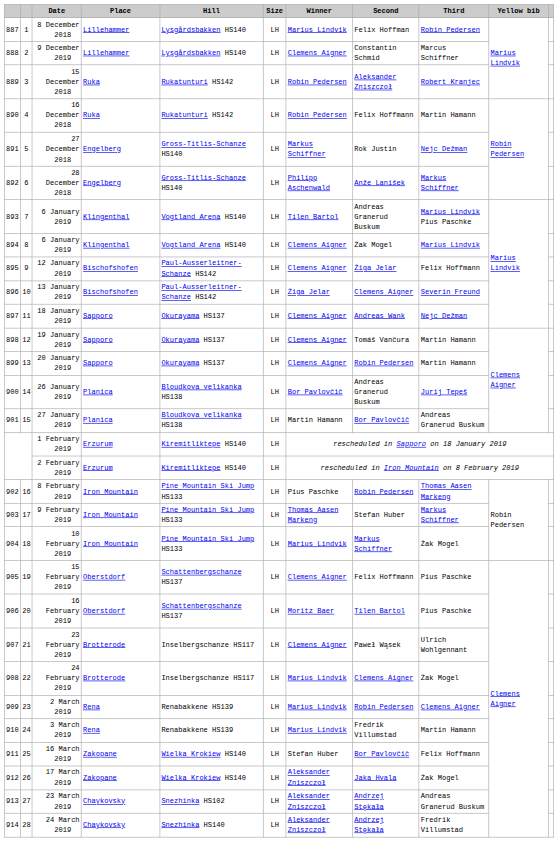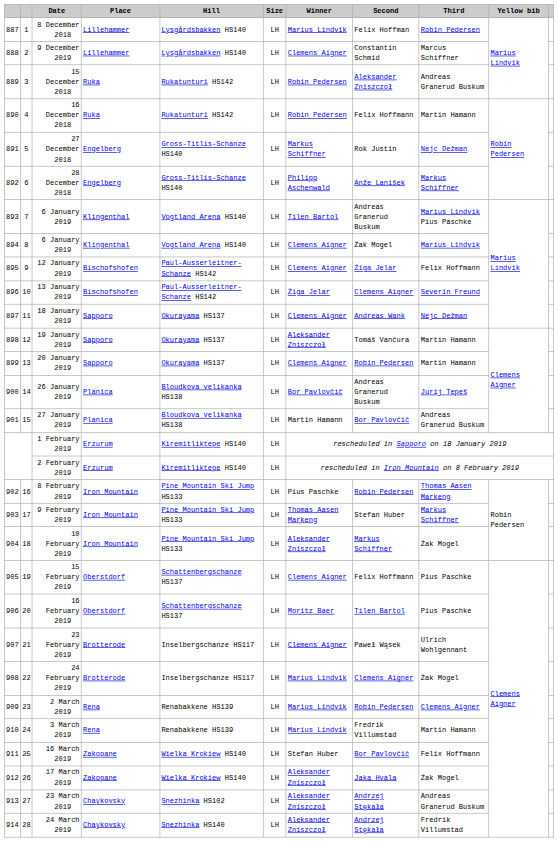 <table class="wikitable plainrowheaders" style="background:#fff; font-size:86%; line-height:16px; border:grey solid 1px; border-collapse:collapse;">
 <tr style="background:#ccc; text-align:center;">
 <th scope="col" style="background:#ccc; width=25 px;"></th>
 <th scope="col" style="background:#ccc; width=30 px;"></th>
 <th scope="col" style="background:#ccc; width:120px;">Date</th>
 <th scope="col" style="background:#ccc; width:200px;">Place</th>
 <th scope="col" style="background:#ccc; width:240px;">Hill</th>
 <th scope="col" style="background:#ccc; width:40px;">Size</th>
 <th scope="col" style="background:#ccc; width:185px;">Winner</th>
 <th scope="col" style="background:#ccc; width:185px;">Second</th>
 <th scope="col" style="background:#ccc; width:185px;">Third</th>
 <th scope="col" style="background:#ccc; width:180px;">Yellow bib</th>
 <th scope="col" style="background:#ccc; width:10px;"></th>
 </tr>
 <tr>
 <td align=center>887</td>
 <td align=center>1</td>
 <td align=right>8 December 2018  </td>
 <td> <a href='#'>Lillehammer</a></td>
 <td><a href='#'>Lysgårdsbakken</a> HS140</td>
 <td align=center>LH</td>
 <td> <a href='#'>Marius Lindvik</a></td>
 <td> Felix Hoffman</td>
 <td> <a href='#'>Robin Pedersen</a></td>
 <td rowspan=3> <a href='#'>Marius Lindvik</a></td>
 <td></td>
 </tr>
 <tr>
 <td align=center>888</td>
 <td align=center>2</td>
 <td align=right>9 December 2019  </td>
 <td> <a href='#'>Lillehammer</a></td>
 <td><a href='#'>Lysgårdsbakken</a> HS140</td>
 <td align=center>LH</td>
 <td> <a href='#'>Clemens Aigner</a></td>
 <td> Constantin Schmid</td>
 <td> Marcus Schiffner</td>
 <td></td>
 </tr>
 <tr>
 <td align=center>889</td>
 <td align=center>3</td>
 <td align=right>15 December 2018  </td>
 <td> <a href='#'>Ruka</a></td>
 <td><a href='#'>Rukatunturi</a> HS142</td>
 <td align=center>LH</td>
 <td> <a href='#'>Robin Pedersen</a></td>
 <td> <a href='#'>Aleksander Zniszczoł</a></td>
-<td> <a href='#'>Robert Kranjec</a></td>
+<td> Andreas Granerud Buskum</td>
 <td></td>
 </tr>
 <tr>
 <td align=center>890</td>
 <td align=center>4</td>
 <td align=right>16 December 2018  </td>
 <td> <a href='#'>Ruka</a></td>
 <td><a href='#'>Rukatunturi</a> HS142</td>
 <td align=center>LH</td>
 <td> <a href='#'>Robin Pedersen</a></td>
 <td> Felix Hoffmann</td>
 <td> Martin Hamann</td>
 <td rowspan=3> <a href='#'>Robin Pedersen</a></td>
 <td></td>
 </tr>
 <tr>
 <td align=center>891</td>
 <td align=center>5</td>
 <td align=right>27 December 2018  </td>
 <td> <a href='#'>Engelberg</a></td>
 <td><a href='#'>Gross-Titlis-Schanze</a> HS140</td>
 <td align=center>LH</td>
 <td> <a href='#'>Markus Schiffner</a></td>
 <td> Rok Justin</td>
 <td> <a href='#'>Nejc Dežman</a></td>
 <td></td>
 </tr>
 <tr>
 <td align=center>892</td>
 <td align=center>6</td>
 <td align=right>28 December 2018  </td>
 <td> <a href='#'>Engelberg</a></td>
 <td><a href='#'>Gross-Titlis-Schanze</a> HS140</td>
 <td align=center>LH</td>
 <td> <a href='#'>Philipp Aschenwald</a></td>
 <td> <a href='#'>Anže Lanišek</a></td>
 <td> <a href='#'>Markus Schiffner</a></td>
 <td></td>
 </tr>
 <tr>
 <td align=center>893</td>
 <td align=center>7</td>
 <td align=right>6 January 2019  </td>
 <td> <a href='#'>Klingenthal</a></td>
 <td><a href='#'>Vogtland Arena</a> HS140</td>
 <td align=center>LH</td>
 <td> <a href='#'>Tilen Bartol</a></td>
 <td> Andreas Granerud Buskum</td>
 <td> <a href='#'>Marius Lindvik</a><br> Pius Paschke</td>
 <td rowspan=5> <a href='#'>Marius Lindvik</a></td>
 <td></td>
 </tr>
 <tr>
 <td align=center>894</td>
 <td align=center>8</td>
 <td align=right>6 January 2019  </td>
 <td> <a href='#'>Klingenthal</a></td>
 <td><a href='#'>Vogtland Arena</a> HS140</td>
 <td align=center>LH</td>
 <td> <a href='#'>Clemens Aigner</a></td>
 <td> Žak Mogel</td>
 <td> <a href='#'>Marius Lindvik</a></td>
 <td></td>
 </tr>
 <tr>
 <td align=center>895</td>
 <td align=center>9</td>
 <td align=right>12 January 2019  </td>
 <td> <a href='#'>Bischofshofen</a></td>
 <td><a href='#'>Paul-Ausserleitner-Schanze</a> HS142</td>
 <td align=center>LH</td>
 <td> <a href='#'>Clemens Aigner</a></td>
 <td> <a href='#'>Žiga Jelar</a></td>
 <td> Felix Hoffmann</td>
 <td></td>
 </tr>
 <tr>
 <td align=center>896</td>
 <td align=center>10</td>
 <td align=right>13 January 2019  </td>
 <td> <a href='#'>Bischofshofen</a></td>
 <td><a href='#'>Paul-Ausserleitner-Schanze</a> HS142</td>
 <td align=center>LH</td>
 <td> <a href='#'>Žiga Jelar</a></td>
 <td> <a href='#'>Clemens Aigner</a></td>
 <td> <a href='#'>Severin Freund</a></td>
 <td></td>
 </tr>
 <tr>
 <td align=center>897</td>
 <td align=center>11</td>
 <td align=right>18 January 2019  </td>
 <td> <a href='#'>Sapporo</a></td>
 <td><a href='#'>Okurayama</a> HS137</td>
 <td align=center>LH</td>
 <td> <a href='#'>Clemens Aigner</a></td>
 <td> <a href='#'>Andreas Wank</a></td>
 <td> <a href='#'>Nejc Dežman</a></td>
 <td></td>
 </tr>
 <tr>
 <td align=center>898</td>
 <td align=center>12</td>
 <td align=right>19 January 2019  </td>
 <td> <a href='#'>Sapporo</a></td>
 <td><a href='#'>Okurayama</a> HS137</td>
 <td align=center>LH</td>
-<td> <a href='#'>Clemens Aigner</a></td>
+<td> <a href='#'>Aleksander Zniszczoł</a></td>
 <td> Tomáš Vančura</td>
 <td> Martin Hamann</td>
 <td rowspan=4> <a href='#'>Clemens Aigner</a></td>
 <td></td>
 </tr>
 <tr>
 <td align=center>899</td>
 <td align=center>13</td>
 <td align=right>20 January 2019  </td>
 <td> <a href='#'>Sapporo</a></td>
 <td><a href='#'>Okurayama</a> HS137</td>
 <td align=center>LH</td>
 <td> <a href='#'>Clemens Aigner</a></td>
 <td> <a href='#'>Robin Pedersen</a></td>
 <td> Martin Hamann</td>
 <td></td>
 </tr>
 <tr>
 <td align=center>900</td>
 <td align=center>14</td>
 <td align=right>26 January 2019  </td>
 <td> <a href='#'>Planica</a></td>
 <td><a href='#'>Bloudkova velikanka</a> HS138</td>
 <td align=center>LH</td>
 <td> <a href='#'>Bor Pavlovčič</a></td>
 <td> Andreas Granerud Buskum</td>
 <td> <a href='#'>Jurij Tepeš</a></td>
 <td></td>
 </tr>
 <tr>
 <td align=center>901</td>
 <td align=center>15</td>
 <td align=right>27 January 2019  </td>
 <td> <a href='#'>Planica</a></td>
 <td><a href='#'>Bloudkova velikanka</a> HS138</td>
 <td align=center>LH</td>
 <td> Martin Hamann</td>
 <td> <a href='#'>Bor Pavlovčič</a></td>
 <td> Andreas Granerud Buskum</td>
 <td></td>
 </tr>
 <tr>
 <td colspan=2 rowspan=2></td>
 <td align=right>1 February 2019  </td>
 <td> <a href='#'>Erzurum</a></td>
 <td><a href='#'>Kiremitliktepe</a> HS140</td>
 <td align=center>LH</td>
 <td align=center colspan=5><em>rescheduled in <a href='#'>Sapporo</a> on 18 January 2019</em></td>
 </tr>
 <tr>
 <td align=right>2 February 2019  </td>
 <td> <a href='#'>Erzurum</a></td>
 <td><a href='#'>Kiremitliktepe</a> HS140</td>
 <td align=center>LH</td>
 <td align=center colspan=5><em>rescheduled in <a href='#'>Iron Mountain</a> on 8 February 2019</em></td>
 </tr>
 <tr>
 <td align=center>902</td>
 <td align=center>16</td>
 <td align=right>8 February 2019  </td>
 <td> <a href='#'>Iron Mountain</a></td>
 <td><a href='#'>Pine Mountain Ski Jump</a> HS133</td>
 <td align=center>LH</td>
 <td> Pius Paschke</td>
 <td> <a href='#'>Robin Pedersen</a></td>
 <td> <a href='#'>Thomas Aasen Markeng</a></td>
 <td rowspan=3> Robin Pedersen</td>
 <td></td>
 </tr>
 <tr>
 <td align=center>903</td>
 <td align=center>17</td>
 <td align=right>9 February 2019  </td>
 <td> <a href='#'>Iron Mountain</a></td>
 <td><a href='#'>Pine Mountain Ski Jump</a> HS133</td>
 <td align=center>LH</td>
 <td> <a href='#'>Thomas Aasen Markeng</a></td>
 <td> Stefan Huber</td>
 <td> <a href='#'>Markus Schiffner</a></td>
 <td></td>
 </tr>
 <tr>
 <td align=center>904</td>
 <td align=center>18</td>
 <td align=right>10 February 2019  </td>
 <td> <a href='#'>Iron Mountain</a></td>
 <td><a href='#'>Pine Mountain Ski Jump</a> HS133</td>
 <td align=center>LH</td>
-<td> <a href='#'>Marius Lindvik</a></td>
+<td> <a href='#'>Aleksander Zniszczoł</a></td>
 <td> <a href='#'>Markus Schiffner</a></td>
 <td> Žak Mogel</td>
 <td></td>
 </tr>
 <tr>
 <td align=center>905</td>
 <td align=center>19</td>
 <td align=right>15 February 2019  </td>
 <td> <a href='#'>Oberstdorf</a></td>
 <td><a href='#'>Schattenbergschanze</a> HS137</td>
 <td align=center>LH</td>
 <td> <a href='#'>Clemens Aigner</a></td>
 <td> Felix Hoffmann</td>
 <td> Pius Paschke</td>
 <td rowspan=10> <a href='#'>Clemens Aigner</a></td>
 <td></td>
 </tr>
 <tr>
 <td align=center>906</td>
 <td align=center>20</td>
 <td align=right>16 February 2019  </td>
 <td> <a href='#'>Oberstdorf</a></td>
 <td><a href='#'>Schattenbergschanze</a> HS137</td>
 <td align=center>LH</td>
 <td> <a href='#'>Moritz Baer</a></td>
 <td> <a href='#'>Tilen Bartol</a></td>
 <td> Pius Paschke</td>
 <td></td>
 </tr>
 <tr>
 <td align=center>907</td>
 <td align=center>21</td>
 <td align=right>23 February 2019  </td>
 <td> <a href='#'>Brotterode</a></td>
 <td>Inselbergschanze HS117</td>
 <td align=center>LH</td>
 <td> <a href='#'>Clemens Aigner</a></td>
 <td> Paweł Wąsek</td>
 <td> Ulrich Wohlgennant</td>
 <td></td>
 </tr>
 <tr>
 <td align=center>908</td>
 <td align=center>22</td>
 <td align=right>24 February 2019  </td>
 <td> <a href='#'>Brotterode</a></td>
 <td>Inselbergschanze HS117</td>
 <td align=center>LH</td>
 <td> <a href='#'>Marius Lindvik</a></td>
 <td> <a href='#'>Clemens Aigner</a></td>
 <td> Žak Mogel</td>
 <td></td>
 </tr>
 <tr>
 <td align=center>909</td>
 <td align=center>23</td>
 <td align=right>2 March 2019  </td>
 <td> <a href='#'>Rena</a></td>
 <td>Renabakkene HS139</td>
 <td align=center>LH</td>
 <td> <a href='#'>Marius Lindvik</a></td>
 <td> <a href='#'>Robin Pedersen</a></td>
 <td> <a href='#'>Clemens Aigner</a></td>
 <td></td>
 </tr>
 <tr>
 <td align=center>910</td>
 <td align=center>24</td>
 <td align=right>3 March 2019  </td>
 <td> <a href='#'>Rena</a></td>
 <td>Renabakkene HS139</td>
 <td align=center>LH</td>
 <td> <a href='#'>Marius Lindvik</a></td>
 <td> Fredrik Villumstad</td>
 <td> Martin Hamann</td>
 <td></td>
 </tr>
 <tr>
 <td align=center>911</td>
 <td align=center>25</td>
 <td align=right>16 March 2019  </td>
 <td> <a href='#'>Zakopane</a></td>
 <td><a href='#'>Wielka Krokiew</a> HS140</td>
 <td align=center>LH</td>
 <td> Stefan Huber</td>
 <td> <a href='#'>Bor Pavlovčič</a></td>
 <td> Felix Hoffmann</td>
 <td></td>
 </tr>
 <tr>
 <td align=center>912</td>
 <td align=center>26</td>
 <td align=right>17 March 2019  </td>
 <td> <a href='#'>Zakopane</a></td>
 <td><a href='#'>Wielka Krokiew</a> HS140</td>
 <td align=center>LH</td>
 <td> <a href='#'>Aleksander Zniszczoł</a></td>
 <td> <a href='#'>Jaka Hvala</a></td>
 <td> Žak Mogel</td>
 <td></td>
 </tr>
 <tr>
 <td align=center>913</td>
 <td align=center>27</td>
 <td align=right>23 March 2019  </td>
 <td> <a href='#'>Chaykovsky</a></td>
 <td><a href='#'>Snezhinka</a> HS102</td>
 <td align=center>LH</td>
 <td> <a href='#'>Aleksander Zniszczoł</a></td>
 <td> <a href='#'>Andrzej Stękała</a></td>
 <td> Andreas Granerud Buskum</td>
 <td></td>
 </tr>
 <tr>
 <td align=center>914</td>
 <td align=center>28</td>
 <td align=right>24 March 2019  </td>
 <td> <a href='#'>Chaykovsky</a></td>
 <td><a href='#'>Snezhinka</a> HS140</td>
 <td align=center>LH</td>
 <td> <a href='#'>Aleksander Zniszczoł</a></td>
 <td> <a href='#'>Andrzej Stękała</a></td>
 <td> Fredrik Villumstad</td>
 <td></td>
 </tr>
 </table>
